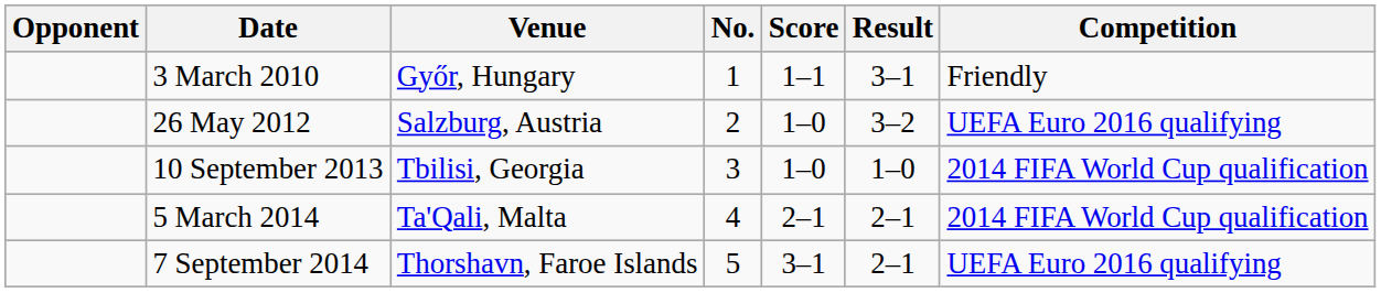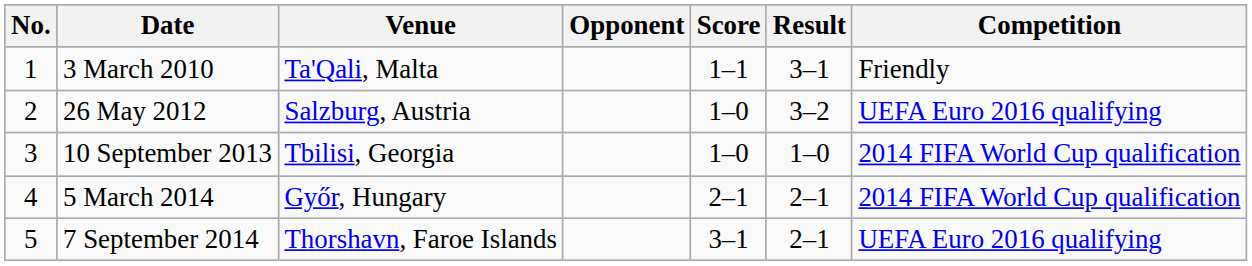 <table class="wikitable sortable">
 <tr>
-<th scope="col">Opponent</th>
+<th scope="col">No.</th>
 <th scope="col">Date</th>
 <th scope="col">Venue</th>
-<th scope="col">No.</th>
+<th scope="col">Opponent</th>
 <th scope="col">Score</th>
 <th scope="col">Result</th>
 <th scope="col">Competition</th>
 </tr>
 <tr>
+<td align="center">1</td>
+<td>3 March 2010</td>
+<td><a href='#'>Ta'Qali</a>, Malta</td>
 <td></td>
-<td>3 March 2010</td>
-<td><a href='#'>Győr</a>, Hungary</td>
-<td align="center">1</td>
 <td align="center">1–1</td>
 <td align="center">3–1</td>
 <td>Friendly</td>
 </tr>
 <tr>
-<td></td>
+<td align="center">2</td>
 <td>26 May 2012</td>
 <td><a href='#'>Salzburg</a>, Austria</td>
-<td align="center">2</td>
+<td></td>
 <td align="center">1–0</td>
 <td align="center">3–2</td>
 <td><a href='#'>UEFA Euro 2016 qualifying</a></td>
 </tr>
 <tr>
-<td></td>
+<td align="center">3</td>
 <td>10 September 2013</td>
 <td><a href='#'>Tbilisi</a>, Georgia</td>
-<td align="center">3</td>
+<td></td>
 <td align="center">1–0</td>
 <td align="center">1–0</td>
 <td><a href='#'>2014 FIFA World Cup qualification</a></td>
 </tr>
 <tr>
+<td align="center">4</td>
+<td>5 March 2014</td>
+<td><a href='#'>Győr</a>, Hungary</td>
 <td></td>
-<td>5 March 2014</td>
-<td><a href='#'>Ta'Qali</a>, Malta</td>
-<td align="center">4</td>
 <td align="center">2–1</td>
 <td align="center">2–1</td>
 <td><a href='#'>2014 FIFA World Cup qualification</a></td>
 </tr>
 <tr>
-<td></td>
+<td align="center">5</td>
 <td>7 September 2014</td>
 <td><a href='#'>Thorshavn</a>, Faroe Islands</td>
-<td align="center">5</td>
+<td></td>
 <td align="center">3–1</td>
 <td align="center">2–1</td>
 <td><a href='#'>UEFA Euro 2016 qualifying</a></td>
 </tr>
 </table>
